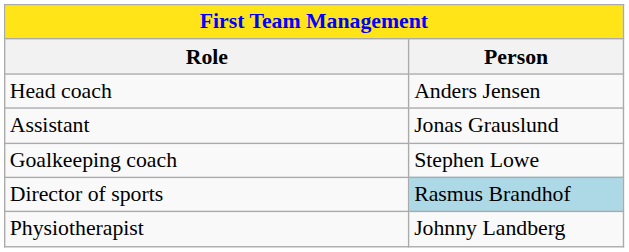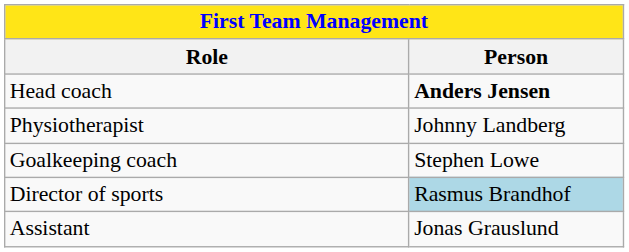 <table class="wikitable" style="text-align:left;">
 <tr>
 <th colspan=2 style="color:blue; background:#ffe517;">First Team Management</th>
 </tr>
 <tr>
 <th style="width:290px;">Role</th>
 <th style="width:150px;">Person</th>
 </tr>
 <tr>
 <td>Head coach</td>
-<td> Anders Jensen</td>
+<td><strong> Anders Jensen</strong></td>
 </tr>
 <tr>
-<td>Assistant</td>
-<td> Jonas Grauslund</td>
+<td>Physiotherapist</td>
+<td> Johnny Landberg</td>
 </tr>
 <tr>
 <td>Goalkeeping coach</td>
 <td> Stephen Lowe</td>
 </tr>
 <tr>
 <td>Director of sports</td>
 <td style="background: lightblue;"> Rasmus Brandhof</td>
 </tr>
 <tr>
-<td>Physiotherapist</td>
-<td> Johnny Landberg</td>
+<td>Assistant</td>
+<td> Jonas Grauslund</td>
 </tr>
 </table>
